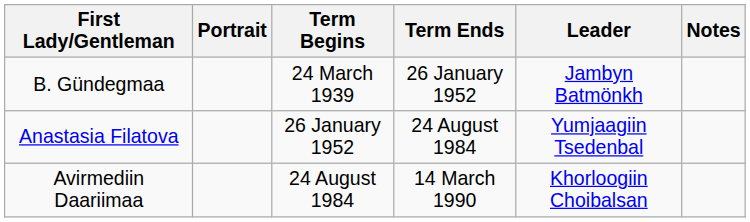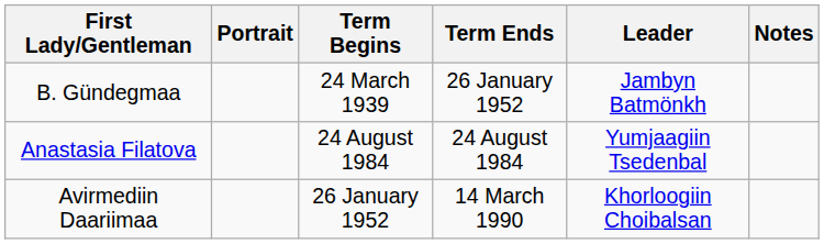 <table class="wikitable" style="text-align:center">
 <tr>
 <th>First Lady/Gentleman</th>
 <th>Portrait</th>
 <th>Term Begins</th>
 <th>Term Ends</th>
 <th>Leader</th>
 <th>Notes</th>
 </tr>
 <tr>
 <td>B. Gündegmaa</td>
 <td></td>
 <td>24 March 1939</td>
 <td>26 January 1952</td>
 <td><a href='#'>Jambyn Batmönkh</a></td>
 <td></td>
 </tr>
 <tr>
 <td><a href='#'>Anastasia Filatova</a></td>
 <td></td>
-<td>26 January 1952</td>
+<td>24 August 1984</td>
 <td>24 August 1984</td>
 <td><a href='#'>Yumjaagiin Tsedenbal</a></td>
 <td></td>
 </tr>
 <tr>
 <td>Avirmediin Daariimaa</td>
 <td></td>
-<td>24 August 1984</td>
+<td>26 January 1952</td>
 <td>14 March 1990</td>
 <td><a href='#'>Khorloogiin Choibalsan</a></td>
 <td></td>
 </tr>
 </table>
